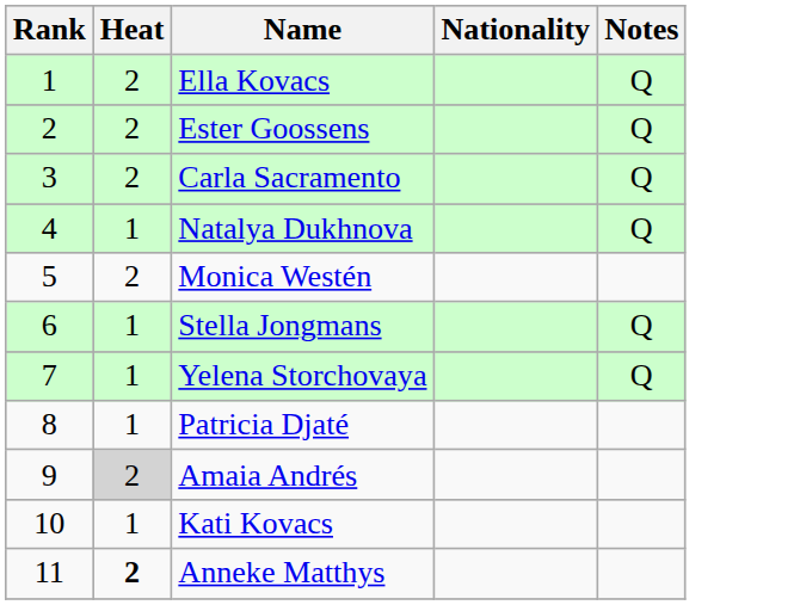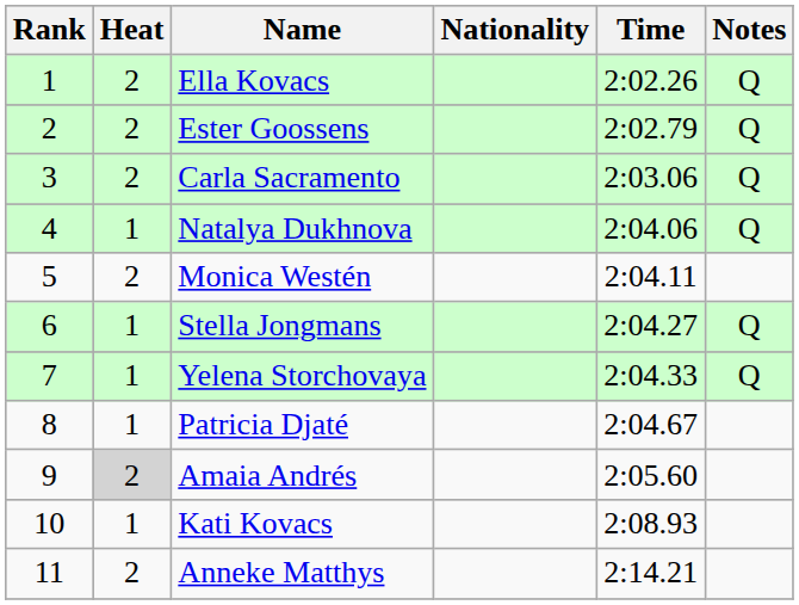 <table class="wikitable sortable" style="text-align:center">
 <tr>
 <th>Rank</th>
 <th>Heat</th>
 <th>Name</th>
 <th>Nationality</th>
+<th>Time</th>
 <th>Notes</th>
 </tr>
 <tr bgcolor=ccffcc>
 <td>1</td>
 <td>2</td>
 <td align="left"><a href='#'>Ella Kovacs</a></td>
 <td align=left></td>
+<td>2:02.26</td>
 <td>Q</td>
 </tr>
 <tr bgcolor=ccffcc>
 <td>2</td>
 <td>2</td>
 <td align="left"><a href='#'>Ester Goossens</a></td>
 <td align=left></td>
+<td>2:02.79</td>
 <td>Q</td>
 </tr>
 <tr bgcolor=ccffcc>
 <td>3</td>
 <td>2</td>
 <td align="left"><a href='#'>Carla Sacramento</a></td>
 <td align=left></td>
+<td>2:03.06</td>
 <td>Q</td>
 </tr>
 <tr bgcolor=ccffcc>
 <td>4</td>
 <td>1</td>
 <td align="left"><a href='#'>Natalya Dukhnova</a></td>
 <td align=left></td>
+<td>2:04.06</td>
 <td>Q</td>
 </tr>
 <tr>
 <td>5</td>
 <td>2</td>
 <td align="left"><a href='#'>Monica Westén</a></td>
 <td align=left></td>
+<td>2:04.11</td>
 <td></td>
 </tr>
 <tr bgcolor=ccffcc>
 <td>6</td>
 <td>1</td>
 <td align="left"><a href='#'>Stella Jongmans</a></td>
 <td align=left></td>
+<td>2:04.27</td>
 <td>Q</td>
 </tr>
 <tr bgcolor=ccffcc>
 <td>7</td>
 <td>1</td>
 <td align="left"><a href='#'>Yelena Storchovaya</a></td>
 <td align=left></td>
+<td>2:04.33</td>
 <td>Q</td>
 </tr>
 <tr>
 <td>8</td>
 <td>1</td>
 <td align="left"><a href='#'>Patricia Djaté</a></td>
 <td align=left></td>
+<td>2:04.67</td>
 <td></td>
 </tr>
 <tr>
 <td>9</td>
 <td style="background: lightgrey;">2</td>
 <td align="left"><a href='#'>Amaia Andrés</a></td>
 <td align=left></td>
+<td>2:05.60</td>
 <td></td>
 </tr>
 <tr>
 <td>10</td>
 <td>1</td>
 <td align="left"><a href='#'>Kati Kovacs</a></td>
 <td align=left></td>
+<td>2:08.93</td>
 <td></td>
 </tr>
 <tr>
 <td>11</td>
-<td><strong>2</strong></td>
+<td>2</td>
 <td align="left"><a href='#'>Anneke Matthys</a></td>
 <td align=left></td>
+<td>2:14.21</td>
 <td></td>
 </tr>
 </table>
